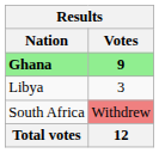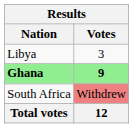 <table class="wikitable" style="float:center; text-align:center">
 <tr>
 <th colspan="2">Results</th>
 </tr>
 <tr>
 <th>Nation</th>
 <th>Votes</th>
 </tr>
+<tr>
+<td align=left> Libya</td>
+<td>3</td>
+</tr>
 <tr style="background:#90ee90">
 <td align=left> <strong>Ghana</strong></td>
 <td><strong>9</strong></td>
-</tr>
-<tr>
-<td align=left> Libya</td>
-<td>3</td>
 </tr>
 <tr>
 <td align=left> South Africa</td>
 <td style="background:#f08080">Withdrew</td>
 </tr>
 <tr>
 <th align=left>Total votes</th>
 <th>12</th>
 </tr>
 </table>
